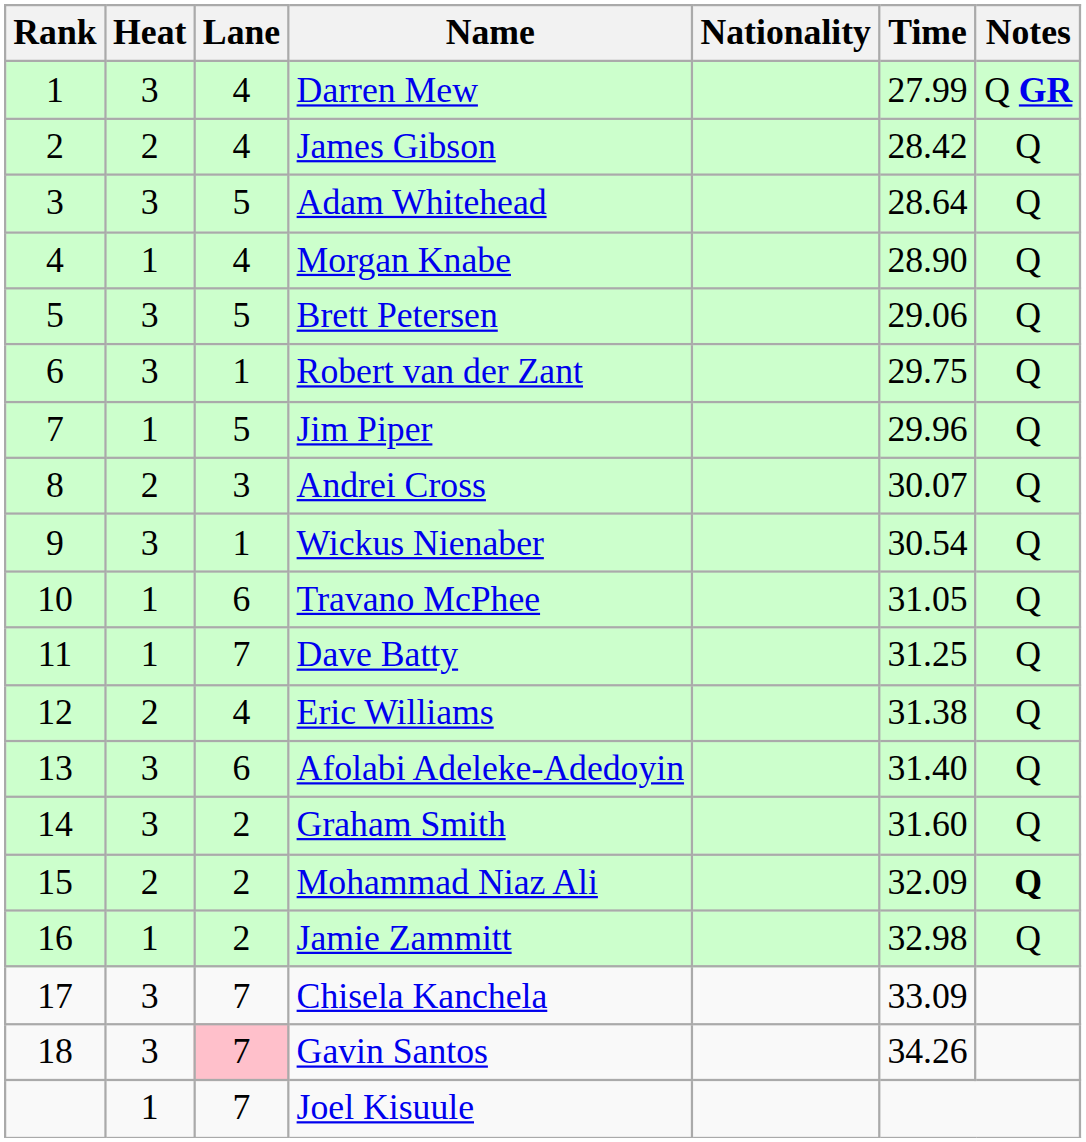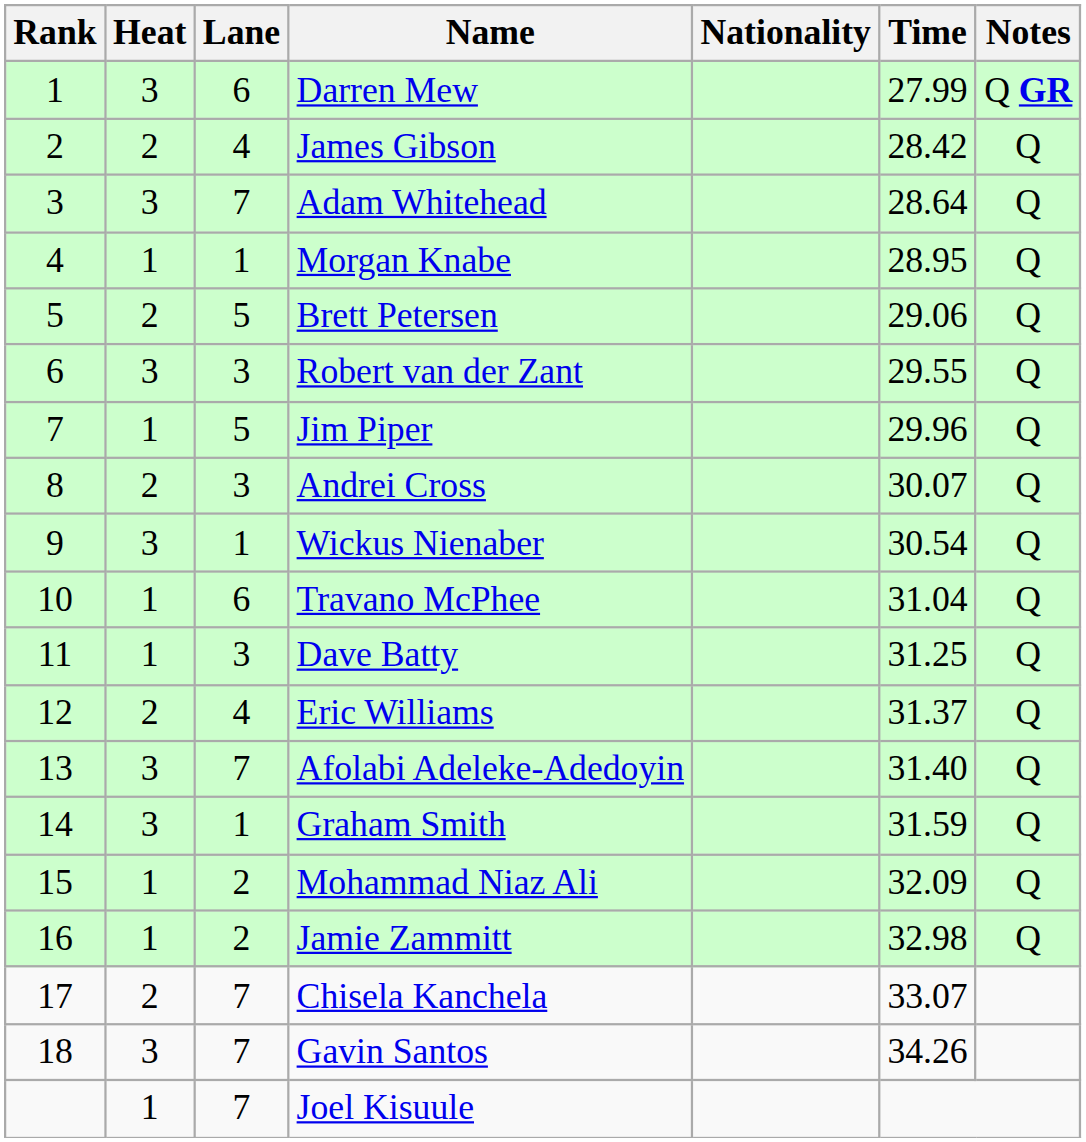 <table class="wikitable sortable" style="text-align:center">
 <tr>
 <th>Rank</th>
 <th>Heat</th>
 <th>Lane</th>
 <th>Name</th>
 <th>Nationality</th>
 <th>Time</th>
 <th>Notes</th>
 </tr>
 <tr bgcolor=ccffcc>
 <td>1</td>
 <td>3</td>
-<td>4</td>
+<td>6</td>
 <td align=left><a href='#'>Darren Mew</a></td>
 <td align=left></td>
 <td>27.99</td>
 <td>Q <strong><a href='#'>GR</a></strong></td>
 </tr>
 <tr bgcolor=ccffcc>
 <td>2</td>
 <td>2</td>
 <td>4</td>
 <td align=left><a href='#'>James Gibson</a></td>
 <td align=left></td>
 <td>28.42</td>
 <td>Q</td>
 </tr>
 <tr bgcolor=ccffcc>
 <td>3</td>
 <td>3</td>
-<td>5</td>
+<td>7</td>
 <td align=left><a href='#'>Adam Whitehead</a></td>
 <td align=left></td>
 <td>28.64</td>
 <td>Q</td>
 </tr>
 <tr bgcolor=ccffcc>
 <td>4</td>
 <td>1</td>
-<td>4</td>
+<td>1</td>
 <td align=left><a href='#'>Morgan Knabe</a></td>
 <td align=left></td>
-<td>28.90</td>
+<td>28.95</td>
 <td>Q</td>
 </tr>
 <tr bgcolor=ccffcc>
 <td>5</td>
-<td>3</td>
+<td>2</td>
 <td>5</td>
 <td align=left><a href='#'>Brett Petersen</a></td>
 <td align=left></td>
 <td>29.06</td>
 <td>Q</td>
 </tr>
 <tr bgcolor=ccffcc>
 <td>6</td>
 <td>3</td>
-<td>1</td>
+<td>3</td>
 <td align=left><a href='#'>Robert van der Zant</a></td>
 <td align=left></td>
-<td>29.75</td>
+<td>29.55</td>
 <td>Q</td>
 </tr>
 <tr bgcolor=ccffcc>
 <td>7</td>
 <td>1</td>
 <td>5</td>
 <td align=left><a href='#'>Jim Piper</a></td>
 <td align=left></td>
 <td>29.96</td>
 <td>Q</td>
 </tr>
 <tr bgcolor=ccffcc>
 <td>8</td>
 <td>2</td>
 <td>3</td>
 <td align=left><a href='#'>Andrei Cross</a></td>
 <td align=left></td>
 <td>30.07</td>
 <td>Q</td>
 </tr>
 <tr bgcolor=ccffcc>
 <td>9</td>
 <td>3</td>
 <td>1</td>
 <td align=left><a href='#'>Wickus Nienaber</a></td>
 <td align=left></td>
 <td>30.54</td>
 <td>Q</td>
 </tr>
 <tr bgcolor=ccffcc>
 <td>10</td>
 <td>1</td>
 <td>6</td>
 <td align=left><a href='#'>Travano McPhee</a></td>
 <td align=left></td>
-<td>31.05</td>
+<td>31.04</td>
 <td>Q</td>
 </tr>
 <tr bgcolor=ccffcc>
 <td>11</td>
 <td>1</td>
-<td>7</td>
+<td>3</td>
 <td align=left><a href='#'>Dave Batty</a></td>
 <td align=left></td>
 <td>31.25</td>
 <td>Q</td>
 </tr>
 <tr bgcolor=ccffcc>
 <td>12</td>
 <td>2</td>
 <td>4</td>
 <td align=left><a href='#'>Eric Williams</a></td>
 <td align=left></td>
-<td>31.38</td>
+<td>31.37</td>
 <td>Q</td>
 </tr>
 <tr bgcolor=ccffcc>
 <td>13</td>
 <td>3</td>
-<td>6</td>
+<td>7</td>
 <td align=left><a href='#'>Afolabi Adeleke-Adedoyin</a></td>
 <td align=left></td>
 <td>31.40</td>
 <td>Q</td>
 </tr>
 <tr bgcolor=ccffcc>
 <td>14</td>
 <td>3</td>
-<td>2</td>
+<td>1</td>
 <td align=left><a href='#'>Graham Smith</a></td>
 <td align=left></td>
-<td>31.60</td>
+<td>31.59</td>
 <td>Q</td>
 </tr>
 <tr bgcolor=ccffcc>
 <td>15</td>
-<td>2</td>
+<td>1</td>
 <td>2</td>
 <td align=left><a href='#'>Mohammad Niaz Ali</a></td>
 <td align=left></td>
 <td>32.09</td>
-<td><strong>Q</strong></td>
+<td>Q</td>
 </tr>
 <tr bgcolor=ccffcc>
 <td>16</td>
 <td>1</td>
 <td>2</td>
 <td align=left><a href='#'>Jamie Zammitt</a></td>
 <td align=left></td>
 <td>32.98</td>
 <td>Q</td>
 </tr>
 <tr>
 <td>17</td>
-<td>3</td>
+<td>2</td>
 <td>7</td>
 <td align=left><a href='#'>Chisela Kanchela</a></td>
 <td align=left></td>
-<td>33.09</td>
+<td>33.07</td>
 <td></td>
 </tr>
 <tr>
 <td>18</td>
 <td>3</td>
-<td style="background: pink;">7</td>
+<td>7</td>
 <td align=left><a href='#'>Gavin Santos</a></td>
 <td align=left></td>
 <td>34.26</td>
 <td></td>
 </tr>
 <tr>
 <td></td>
 <td>1</td>
 <td>7</td>
 <td align=left><a href='#'>Joel Kisuule</a></td>
 <td align=left></td>
 <td colspan=2></td>
 </tr>
 </table>
